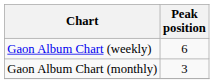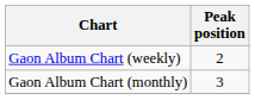 <table class="wikitable sortable">
 <tr>
 <th>Chart</th>
 <th>Peak<br>position</th>
 </tr>
 <tr>
 <td><a href='#'>Gaon Album Chart</a> (weekly)</td>
-<td align=center>6</td>
+<td align=center>2</td>
 </tr>
 <tr>
 <td>Gaon Album Chart (monthly)</td>
 <td align=center>3</td>
 </tr>
 <tr>
 </tr>
 </table>
